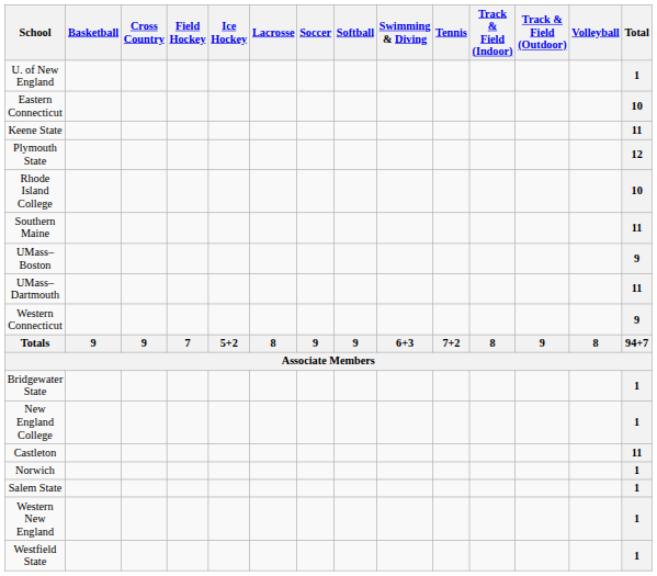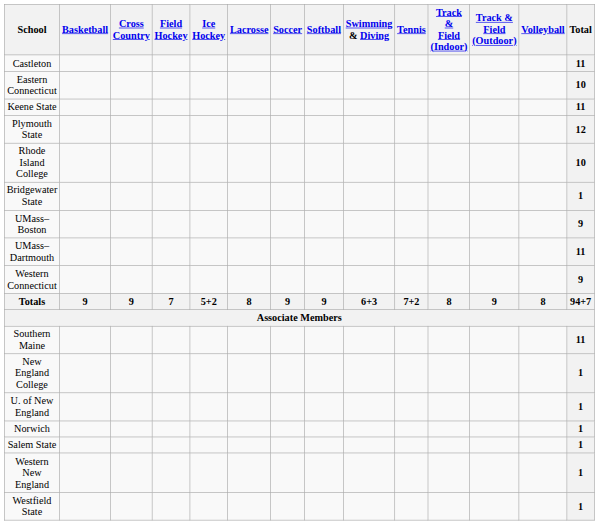 <table class="wikitable" style="text-align:center; width:80%;">
 <tr>
 <th>School</th>
 <th><a href='#'>Basketball</a></th>
 <th><a href='#'>Cross<br>Country</a></th>
 <th><a href='#'>Field<br>Hockey</a></th>
 <th><a href='#'>Ice<br>Hockey</a></th>
 <th><a href='#'>Lacrosse</a></th>
 <th><a href='#'>Soccer</a></th>
 <th><a href='#'>Softball</a></th>
 <th><a href='#'>Swimming</a><br>& <a href='#'>Diving</a></th>
 <th><a href='#'>Tennis</a></th>
 <th><a href='#'>Track &<br>Field<br>(Indoor)</a></th>
 <th><a href='#'>Track &<br>Field<br>(Outdoor)</a></th>
 <th><a href='#'>Volleyball</a></th>
 <th>Total</th>
 </tr>
-<tr>
-<td>U. of New England</td>
+<tr style="text-align:center">
+<td>Castleton</td>
 <td></td>
 <td></td>
 <td></td>
 <td></td>
 <td></td>
 <td></td>
 <td></td>
 <td></td>
 <td></td>
 <td></td>
 <td></td>
 <td></td>
-<th>1</th>
+<th>11</th>
 </tr>
 <tr style="text-align:center">
 <td>Eastern Connecticut</td>
 <td></td>
 <td></td>
 <td></td>
 <td></td>
 <td></td>
 <td></td>
 <td></td>
 <td></td>
 <td></td>
 <td></td>
 <td></td>
 <td></td>
 <th>10</th>
 </tr>
 <tr style="text-align:center">
 <td>Keene State</td>
 <td></td>
 <td></td>
 <td></td>
 <td></td>
 <td></td>
 <td></td>
 <td></td>
 <td></td>
 <td></td>
 <td></td>
 <td></td>
 <td></td>
 <th>11</th>
 </tr>
 <tr style="text-align:center">
 <td>Plymouth State</td>
 <td></td>
 <td></td>
 <td></td>
 <td></td>
 <td></td>
 <td></td>
 <td></td>
 <td></td>
 <td></td>
 <td></td>
 <td></td>
 <td></td>
 <th>12</th>
 </tr>
 <tr style="text-align:center">
 <td>Rhode Island College</td>
 <td></td>
 <td></td>
 <td></td>
 <td></td>
 <td></td>
 <td></td>
 <td></td>
 <td></td>
 <td></td>
 <td></td>
 <td></td>
 <td></td>
 <th>10</th>
 </tr>
-<tr style="text-align:center">
-<td>Southern Maine</td>
+<tr>
+<td>Bridgewater State</td>
 <td></td>
 <td></td>
 <td></td>
 <td></td>
 <td></td>
 <td></td>
 <td></td>
 <td></td>
 <td></td>
 <td></td>
 <td></td>
 <td></td>
-<th>11</th>
+<th>1</th>
 </tr>
 <tr style="text-align:center">
 <td>UMass–Boston</td>
 <td></td>
 <td></td>
 <td></td>
 <td></td>
 <td></td>
 <td></td>
 <td></td>
 <td></td>
 <td></td>
 <td></td>
 <td></td>
 <td></td>
 <th>9</th>
 </tr>
 <tr style="text-align:center">
 <td>UMass–Dartmouth</td>
 <td></td>
 <td></td>
 <td></td>
 <td></td>
 <td></td>
 <td></td>
 <td></td>
 <td></td>
 <td></td>
 <td></td>
 <td></td>
 <td></td>
 <th>11</th>
 </tr>
 <tr style="text-align:center">
 <td>Western Connecticut</td>
 <td></td>
 <td></td>
 <td></td>
 <td></td>
 <td></td>
 <td></td>
 <td></td>
 <td></td>
 <td></td>
 <td></td>
 <td></td>
 <td></td>
 <th>9</th>
 </tr>
 <tr style="text-align:center">
 <th>Totals</th>
 <th>9</th>
 <th>9</th>
 <th>7</th>
 <th>5+2</th>
 <th>8</th>
 <th>9</th>
 <th>9</th>
 <th>6+3</th>
 <th>7+2</th>
 <th>8</th>
 <th>9</th>
 <th>8</th>
 <th>94+7</th>
 </tr>
 <tr>
 <th colspan="14">Associate Members</th>
 </tr>
-<tr>
-<td>Bridgewater State</td>
+<tr style="text-align:center">
+<td>Southern Maine</td>
 <td></td>
 <td></td>
 <td></td>
 <td></td>
 <td></td>
 <td></td>
 <td></td>
 <td></td>
 <td></td>
 <td></td>
 <td></td>
 <td></td>
-<th>1</th>
+<th>11</th>
 </tr>
 <tr>
 <td>New England College</td>
 <td></td>
 <td></td>
 <td></td>
 <td></td>
 <td></td>
 <td></td>
 <td></td>
 <td></td>
 <td></td>
 <td></td>
 <td></td>
 <td></td>
 <th>1</th>
 </tr>
-<tr style="text-align:center">
-<td>Castleton</td>
+<tr>
+<td>U. of New England</td>
 <td></td>
 <td></td>
 <td></td>
 <td></td>
 <td></td>
 <td></td>
 <td></td>
 <td></td>
 <td></td>
 <td></td>
 <td></td>
 <td></td>
-<th>11</th>
+<th>1</th>
 </tr>
 <tr>
 <td>Norwich</td>
 <td></td>
 <td></td>
 <td></td>
 <td></td>
 <td></td>
 <td></td>
 <td></td>
 <td></td>
 <td></td>
 <td></td>
 <td></td>
 <td></td>
 <th>1</th>
 </tr>
 <tr>
 <td>Salem State</td>
 <td></td>
 <td></td>
 <td></td>
 <td></td>
 <td></td>
 <td></td>
 <td></td>
 <td></td>
 <td></td>
 <td></td>
 <td></td>
 <td></td>
 <th>1</th>
 </tr>
 <tr>
 <td>Western New England</td>
 <td></td>
 <td></td>
 <td></td>
 <td></td>
 <td></td>
 <td></td>
 <td></td>
 <td></td>
 <td></td>
 <td></td>
 <td></td>
 <td></td>
 <th>1</th>
 </tr>
 <tr>
 <td>Westfield State</td>
 <td></td>
 <td></td>
 <td></td>
 <td></td>
 <td></td>
 <td></td>
 <td></td>
 <td></td>
 <td></td>
 <td></td>
 <td></td>
 <td></td>
 <th>1</th>
 </tr>
 </table>
